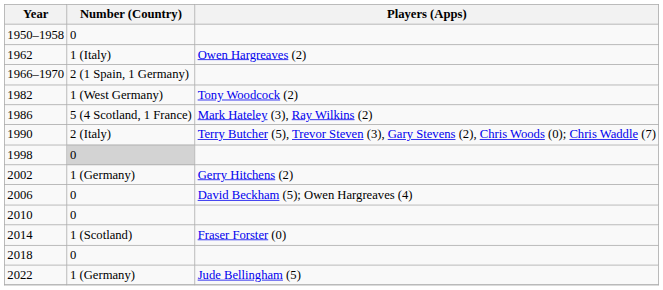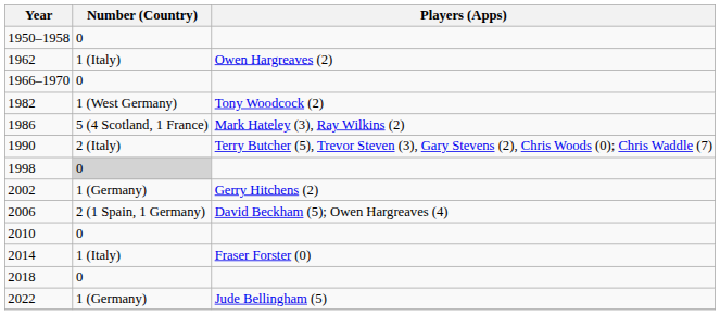 <table class="wikitable">
 <tr>
 <th>Year</th>
 <th>Number (Country)</th>
 <th>Players (Apps)</th>
 </tr>
 <tr>
 <td>1950–1958</td>
 <td>0</td>
 <td></td>
 </tr>
 <tr>
 <td>1962</td>
 <td>1 (Italy)</td>
 <td><a href='#'>Owen Hargreaves</a> (2)</td>
 </tr>
 <tr>
 <td>1966–1970</td>
-<td>2 (1 Spain, 1 Germany)</td>
+<td>0</td>
 <td></td>
 </tr>
 <tr>
 <td>1982</td>
 <td>1 (West Germany)</td>
 <td><a href='#'>Tony Woodcock</a> (2)</td>
 </tr>
 <tr>
 <td>1986</td>
 <td>5 (4 Scotland, 1 France)</td>
 <td><a href='#'>Mark Hateley</a> (3), <a href='#'>Ray Wilkins</a> (2)</td>
 </tr>
 <tr>
 <td>1990</td>
 <td>2 (Italy)</td>
 <td><a href='#'>Terry Butcher</a> (5), <a href='#'>Trevor Steven</a> (3), <a href='#'>Gary Stevens</a> (2), <a href='#'>Chris Woods</a> (0); <a href='#'>Chris Waddle</a> (7)</td>
 </tr>
 <tr>
 <td>1998</td>
 <td style="background: lightgrey;">0</td>
 <td></td>
 </tr>
 <tr>
 <td>2002</td>
 <td>1 (Germany)</td>
 <td><a href='#'>Gerry Hitchens</a> (2)</td>
 </tr>
 <tr>
 <td>2006</td>
-<td>0</td>
+<td>2 (1 Spain, 1 Germany)</td>
 <td><a href='#'>David Beckham</a> (5); Owen Hargreaves (4)</td>
 </tr>
 <tr>
 <td>2010</td>
 <td>0</td>
 <td></td>
 </tr>
 <tr>
 <td>2014</td>
-<td>1 (Scotland)</td>
+<td>1 (Italy)</td>
 <td><a href='#'>Fraser Forster</a> (0)</td>
 </tr>
 <tr>
 <td>2018</td>
 <td>0</td>
 <td></td>
 </tr>
 <tr>
 <td>2022</td>
 <td>1 (Germany)</td>
 <td><a href='#'>Jude Bellingham</a> (5)</td>
 </tr>
 <tr>
 </tr>
 </table>
